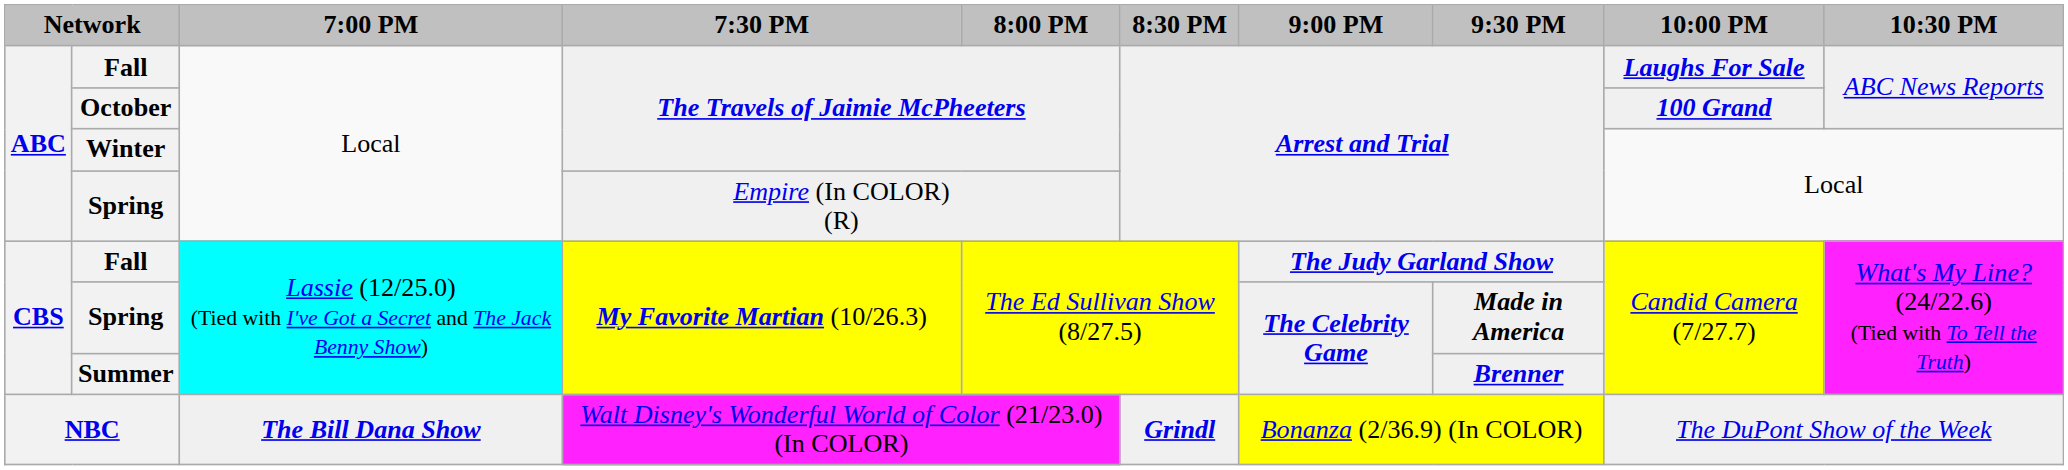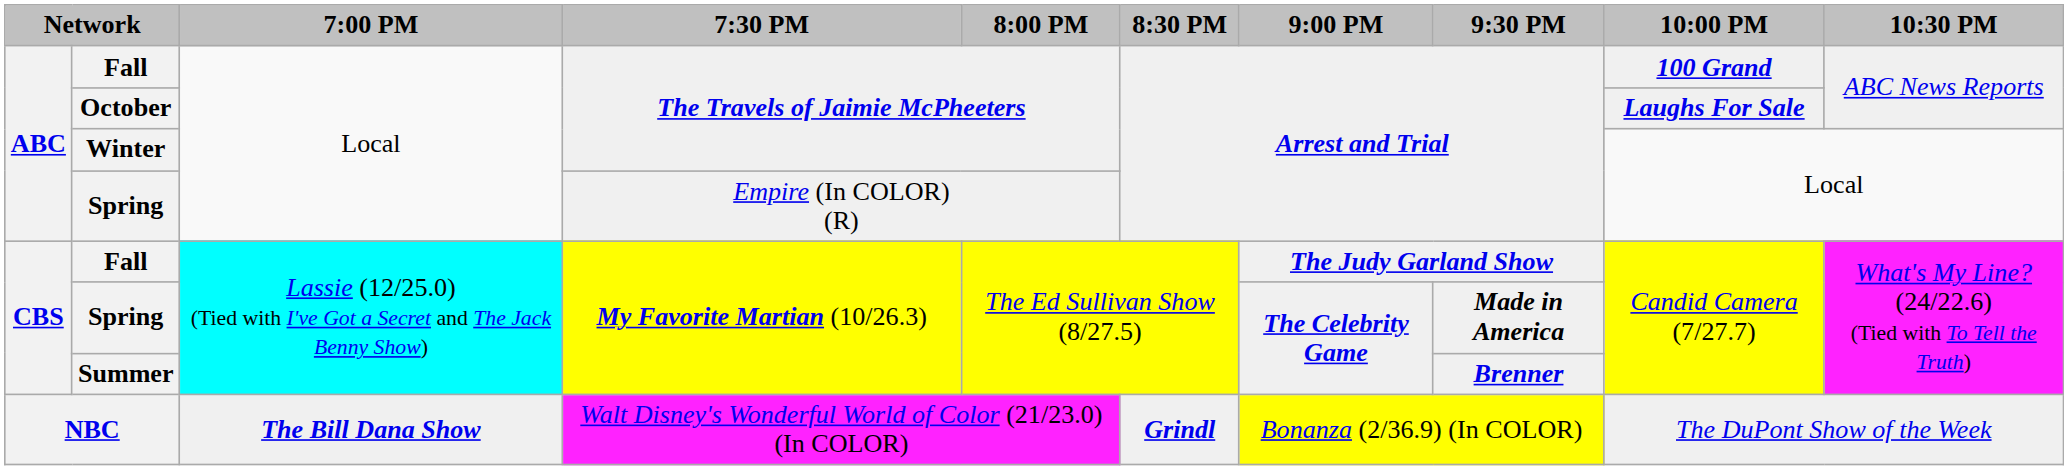 <table class="wikitable" style="width:100%;margin-right:0;text-align:center">
 <tr>
 <th colspan="2" style="background-color:#C0C0C0;text-align:center">Network</th>
 <th style="background-color:#C0C0C0;text-align:center">7:00 PM</th>
 <th style="background-color:#C0C0C0;text-align:center">7:30 PM</th>
 <th style="background-color:#C0C0C0;text-align:center">8:00 PM</th>
 <th style="background-color:#C0C0C0;text-align:center">8:30 PM</th>
 <th style="background-color:#C0C0C0;text-align:center">9:00 PM</th>
 <th style="background-color:#C0C0C0;text-align:center">9:30 PM</th>
 <th style="background-color:#C0C0C0;text-align:center">10:00 PM</th>
 <th style="background-color:#C0C0C0;text-align:center">10:30 PM</th>
 </tr>
 <tr>
 <th rowspan="4" bgcolor="#C0C0C0"><a href='#'>ABC</a></th>
 <th>Fall</th>
 <td rowspan="4">Local</td>
 <td colspan="2" rowspan="3" bgcolor="#F0F0F0"><strong><em><a href='#'>The Travels of Jaimie McPheeters</a></em></strong></td>
 <td colspan="3" rowspan="4" bgcolor="#F0F0F0"><strong><em><a href='#'>Arrest and Trial</a></em></strong></td>
-<td bgcolor="#F0F0F0"><strong><em><a href='#'>Laughs For Sale</a></em></strong></td>
+<td bgcolor="#F0F0F0"><strong><em><a href='#'>100 Grand</a></em></strong></td>
 <td rowspan="2" bgcolor="#F0F0F0"><em><a href='#'>ABC News Reports</a></em></td>
 </tr>
 <tr>
 <th>October</th>
-<td bgcolor="#F0F0F0"><strong><em><a href='#'>100 Grand</a></em></strong></td>
+<td bgcolor="#F0F0F0"><strong><em><a href='#'>Laughs For Sale</a></em></strong></td>
 </tr>
 <tr>
 <th>Winter</th>
 <td colspan="2" rowspan="2">Local</td>
 </tr>
 <tr>
 <th>Spring</th>
 <td colspan="2" bgcolor="#F0F0F0"><em><a href='#'>Empire</a></em> (In <span>C</span><span>O</span><span>L</span><span>O</span><span>R</span>) <br> (R)</td>
 </tr>
 <tr>
 <th rowspan="3" bgcolor="#C0C0C0"><a href='#'>CBS</a></th>
 <th>Fall</th>
 <td rowspan="3" bgcolor="#00FFFF"><em><a href='#'>Lassie</a></em> (12/25.0)<br><small>(Tied with <em><a href='#'>I've Got a Secret</a></em> and <em><a href='#'>The Jack Benny Show</a></em>)</small></td>
 <td rowspan="3" bgcolor="#FFFF00"><strong><em><a href='#'>My Favorite Martian</a></em></strong> (10/26.3)</td>
 <td colspan="2" rowspan="3" bgcolor="#FFFF00"><em><a href='#'>The Ed Sullivan Show</a></em> (8/27.5)</td>
 <td colspan="2" bgcolor="#F0F0F0"><strong><em><a href='#'>The Judy Garland Show</a></em></strong></td>
 <td rowspan="3" bgcolor="#FFFF00"><em><a href='#'>Candid Camera</a></em> (7/27.7)</td>
 <td rowspan="3" bgcolor="#FF22FF"><em><a href='#'>What's My Line?</a></em> (24/22.6)<br><small>(Tied with <em><a href='#'>To Tell the Truth</a></em>)</small></td>
 </tr>
 <tr>
 <th>Spring</th>
 <td rowspan="2" = bgcolor="#F0F0F0"><strong><em><a href='#'>The Celebrity Game</a></em></strong></td>
 <td bgcolor="#F0F0F0"><strong><em>Made in America</em></strong></td>
 </tr>
 <tr>
 <th>Summer</th>
 <td bgcolor="#F0F0F0"><strong><em><a href='#'>Brenner</a></em></strong></td>
 </tr>
 <tr>
 <th colspan="2" bgcolor="#C0C0C0"><a href='#'>NBC</a></th>
 <td bgcolor="#F0F0F0"><strong><em><a href='#'>The Bill Dana Show</a></em></strong></td>
 <td colspan="2" bgcolor="#FF22FF"><em><a href='#'>Walt Disney's Wonderful World of Color</a></em> (21/23.0) (In <span>C</span><span>O</span><span>L</span><span>O</span><span>R</span>)</td>
 <td bgcolor="#F0F0F0"><strong><em><a href='#'>Grindl</a></em></strong></td>
 <td colspan="2" bgcolor="#FFFF00"><em><a href='#'>Bonanza</a></em> (2/36.9) (In <span>C</span><span>O</span><span>L</span><span>O</span><span>R</span>)</td>
 <td colspan="2" bgcolor="#F0F0F0"><em><a href='#'>The DuPont Show of the Week</a></em></td>
 </tr>
 </table>
